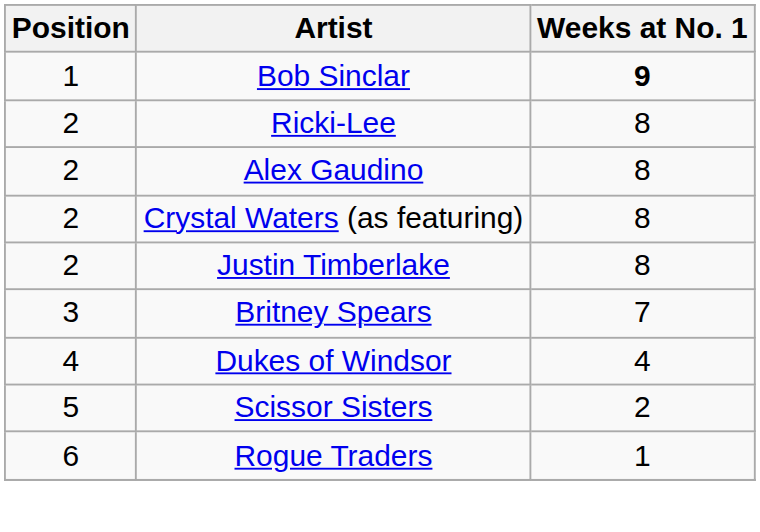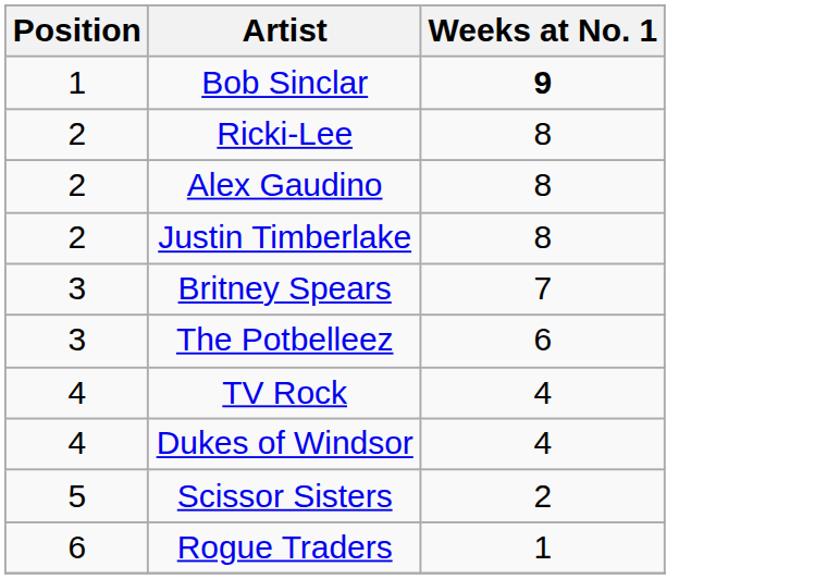 <table class="wikitable">
 <tr>
 <th style="text-align: center;">Position</th>
 <th style="text-align: center;">Artist</th>
 <th style="text-align: center;">Weeks at No. 1</th>
 </tr>
 <tr>
 <td style="text-align: center;">1</td>
 <td style="text-align: center;"><a href='#'>Bob Sinclar</a></td>
 <td style="text-align: center;"><strong>9</strong></td>
 </tr>
 <tr>
 <td style="text-align: center;">2</td>
 <td style="text-align: center;"><a href='#'>Ricki-Lee</a></td>
 <td style="text-align: center;">8</td>
 </tr>
 <tr>
 <td style="text-align: center;">2</td>
 <td style="text-align: center;"><a href='#'>Alex Gaudino</a></td>
 <td style="text-align: center;">8</td>
 </tr>
 <tr>
 <td style="text-align: center;">2</td>
-<td style="text-align: center;"><a href='#'>Crystal Waters</a> (as featuring)</td>
-<td style="text-align: center;">8</td>
-</tr>
-<tr>
-<td style="text-align: center;">2</td>
 <td style="text-align: center;"><a href='#'>Justin Timberlake</a></td>
 <td style="text-align: center;">8</td>
 </tr>
 <tr>
 <td style="text-align: center;">3</td>
 <td style="text-align: center;"><a href='#'>Britney Spears</a></td>
 <td style="text-align: center;">7</td>
+</tr>
+<tr>
+<td style="text-align: center;">3</td>
+<td style="text-align: center;"><a href='#'>The Potbelleez</a></td>
+<td style="text-align: center;">6</td>
+</tr>
+<tr>
+<td style="text-align: center;">4</td>
+<td style="text-align: center;"><a href='#'>TV Rock</a></td>
+<td style="text-align: center;">4</td>
 </tr>
 <tr>
 <td style="text-align: center;">4</td>
 <td style="text-align: center;"><a href='#'>Dukes of Windsor</a></td>
 <td style="text-align: center;">4</td>
 </tr>
 <tr>
 <td style="text-align: center;">5</td>
 <td style="text-align: center;"><a href='#'>Scissor Sisters</a></td>
 <td style="text-align: center;">2</td>
 </tr>
 <tr>
 <td style="text-align: center;">6</td>
 <td style="text-align: center;"><a href='#'>Rogue Traders</a></td>
 <td style="text-align: center;">1</td>
 </tr>
 <tr>
 </tr>
 </table>
